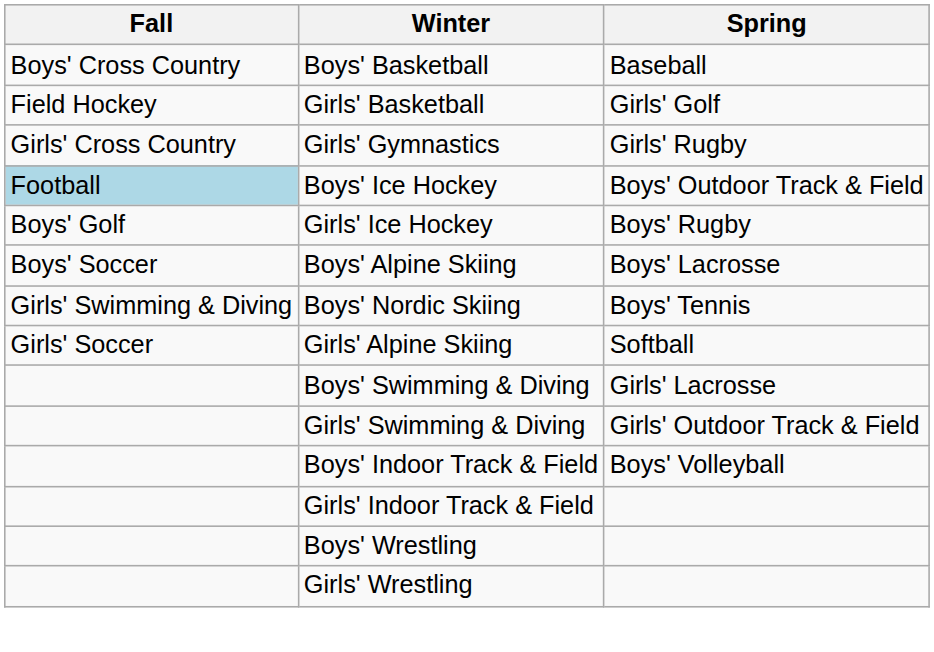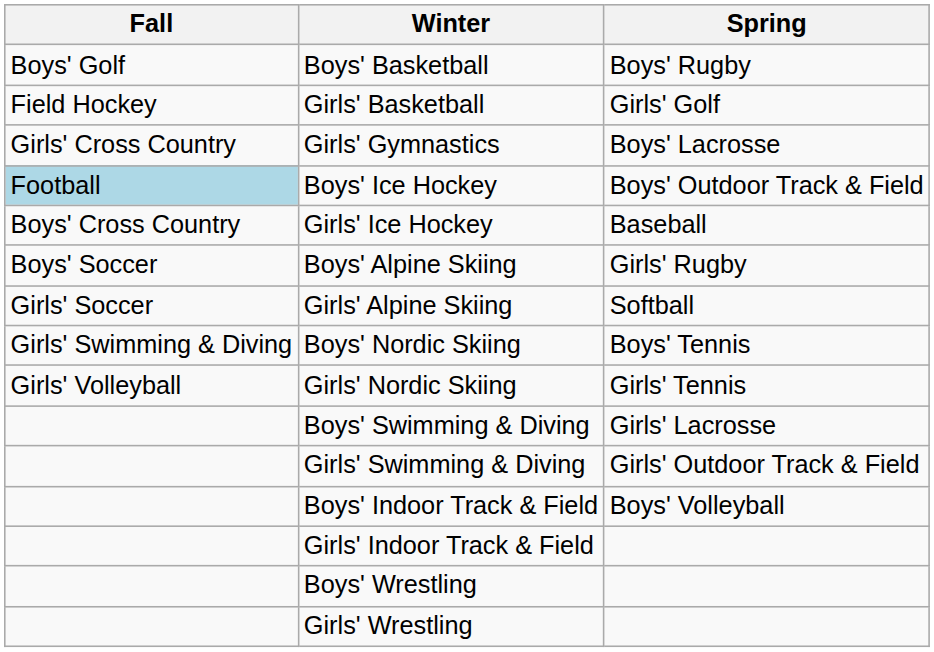 <table class="wikitable">
 <tr>
 <th>Fall</th>
 <th>Winter</th>
 <th>Spring</th>
 </tr>
 <tr>
-<td>Boys' Cross Country</td>
+<td>Boys' Golf</td>
 <td>Boys' Basketball</td>
-<td>Baseball</td>
+<td>Boys' Rugby</td>
 </tr>
 <tr>
 <td>Field Hockey</td>
 <td>Girls' Basketball</td>
 <td>Girls' Golf</td>
 </tr>
 <tr>
 <td>Girls' Cross Country</td>
 <td>Girls' Gymnastics</td>
-<td>Girls' Rugby</td>
+<td>Boys' Lacrosse</td>
 </tr>
 <tr>
 <td style="background: lightblue;">Football</td>
 <td>Boys' Ice Hockey</td>
 <td>Boys' Outdoor Track & Field</td>
 </tr>
 <tr>
-<td>Boys' Golf</td>
+<td>Boys' Cross Country</td>
 <td>Girls' Ice Hockey</td>
-<td>Boys' Rugby</td>
+<td>Baseball</td>
 </tr>
 <tr>
 <td>Boys' Soccer</td>
 <td>Boys' Alpine Skiing</td>
-<td>Boys' Lacrosse</td>
+<td>Girls' Rugby</td>
+</tr>
+<tr>
+<td>Girls' Soccer</td>
+<td>Girls' Alpine Skiing</td>
+<td>Softball</td>
 </tr>
 <tr>
 <td>Girls' Swimming & Diving</td>
 <td>Boys' Nordic Skiing</td>
 <td>Boys' Tennis</td>
 </tr>
 <tr>
-<td>Girls' Soccer</td>
-<td>Girls' Alpine Skiing</td>
-<td>Softball</td>
+<td>Girls' Volleyball</td>
+<td>Girls' Nordic Skiing</td>
+<td>Girls' Tennis</td>
 </tr>
 <tr>
 <td></td>
 <td>Boys' Swimming & Diving</td>
 <td>Girls' Lacrosse</td>
 </tr>
 <tr>
 <td></td>
 <td>Girls' Swimming & Diving</td>
 <td>Girls' Outdoor Track & Field</td>
 </tr>
 <tr>
 <td></td>
 <td>Boys' Indoor Track & Field</td>
 <td>Boys' Volleyball</td>
 </tr>
 <tr>
 <td></td>
 <td>Girls' Indoor Track & Field</td>
 <td></td>
 </tr>
 <tr>
 <td></td>
 <td>Boys' Wrestling</td>
 <td></td>
 </tr>
 <tr>
 <td></td>
 <td>Girls' Wrestling</td>
 <td></td>
 </tr>
 </table>
